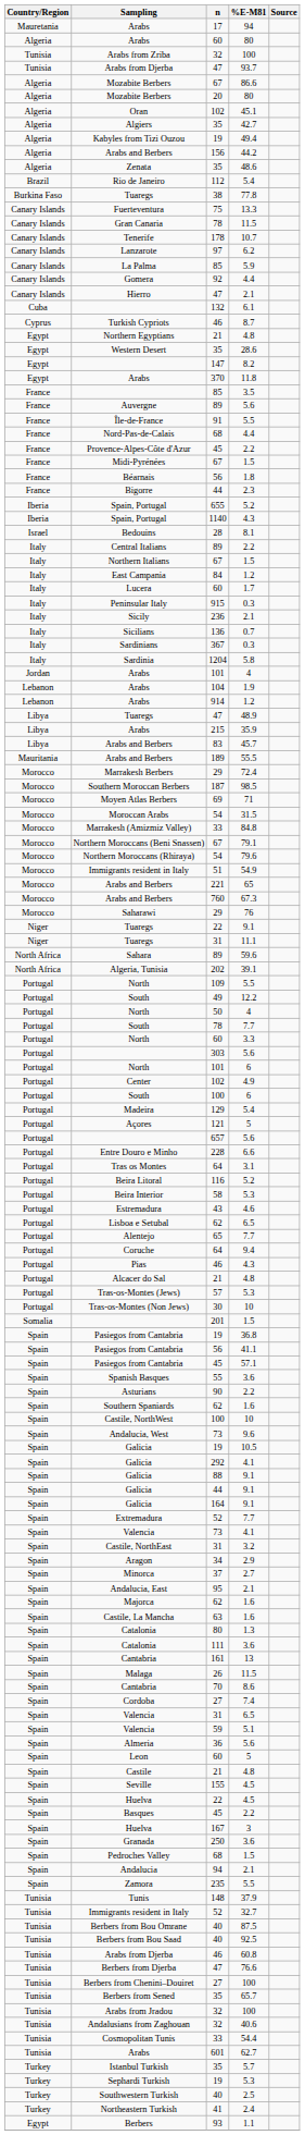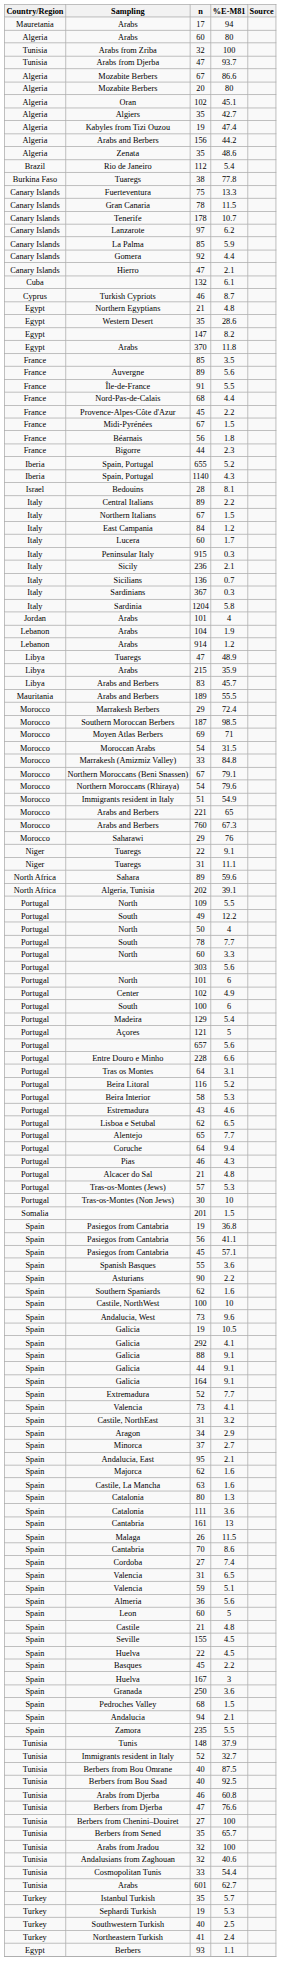 <table class="wikitable sortable" style="text-align:center; font-size: 70%"; border="1">
 <tr>
 <th style="background:#f0f0f0;" align="center">Country/Region</th>
 <th>Sampling</th>
 <th>n</th>
 <th>%E-M81</th>
 <th>Source</th>
 </tr>
 <tr>
 <td>Mauretania</td>
 <td>Arabs</td>
 <td>17</td>
 <td>94</td>
 <td></td>
 </tr>
 <tr>
 <td>Algeria</td>
 <td>Arabs</td>
 <td>60</td>
 <td>80</td>
 <td></td>
 </tr>
 <tr>
 <td>Tunisia</td>
 <td>Arabs from Zriba</td>
 <td>32</td>
 <td>100</td>
 <td></td>
 </tr>
 <tr>
 <td>Tunisia</td>
 <td>Arabs from Djerba</td>
 <td>47</td>
 <td>93.7</td>
 <td></td>
 </tr>
 <tr>
 <td>Algeria</td>
 <td>Mozabite Berbers</td>
 <td>67</td>
 <td>86.6</td>
 <td></td>
 </tr>
 <tr>
 <td>Algeria</td>
 <td>Mozabite Berbers</td>
 <td>20</td>
 <td>80</td>
 <td></td>
 </tr>
 <tr>
 <td>Algeria</td>
 <td>Oran</td>
 <td>102</td>
 <td>45.1</td>
 <td></td>
 </tr>
 <tr>
 <td>Algeria</td>
 <td>Algiers</td>
 <td>35</td>
 <td>42.7</td>
 <td></td>
 </tr>
 <tr>
 <td>Algeria</td>
 <td>Kabyles from Tizi Ouzou</td>
 <td>19</td>
-<td>49.4</td>
+<td>47.4</td>
 <td></td>
 </tr>
 <tr>
 <td>Algeria</td>
 <td>Arabs and Berbers</td>
 <td>156</td>
 <td>44.2</td>
 <td></td>
 </tr>
 <tr>
 <td>Algeria</td>
 <td>Zenata</td>
 <td>35</td>
 <td>48.6</td>
 <td></td>
 </tr>
 <tr>
 <td>Brazil</td>
 <td>Rio de Janeiro</td>
 <td>112</td>
 <td>5.4</td>
 <td></td>
 </tr>
 <tr>
 <td>Burkina Faso</td>
 <td>Tuaregs</td>
 <td>38</td>
 <td>77.8</td>
 <td></td>
 </tr>
 <tr>
 <td>Canary Islands</td>
 <td>Fuerteventura</td>
 <td>75</td>
 <td>13.3</td>
 <td></td>
 </tr>
 <tr>
 <td>Canary Islands</td>
 <td>Gran Canaria</td>
 <td>78</td>
 <td>11.5</td>
 <td></td>
 </tr>
 <tr>
 <td>Canary Islands</td>
 <td>Tenerife</td>
 <td>178</td>
 <td>10.7</td>
 <td></td>
 </tr>
 <tr>
 <td>Canary Islands</td>
 <td>Lanzarote</td>
 <td>97</td>
 <td>6.2</td>
 <td></td>
 </tr>
 <tr>
 <td>Canary Islands</td>
 <td>La Palma</td>
 <td>85</td>
 <td>5.9</td>
 <td></td>
 </tr>
 <tr>
 <td>Canary Islands</td>
 <td>Gomera</td>
 <td>92</td>
 <td>4.4</td>
 <td></td>
 </tr>
 <tr>
 <td>Canary Islands</td>
 <td>Hierro</td>
 <td>47</td>
 <td>2.1</td>
 <td></td>
 </tr>
 <tr>
 <td>Cuba</td>
 <td></td>
 <td>132</td>
 <td>6.1</td>
 <td></td>
 </tr>
 <tr>
 <td>Cyprus</td>
 <td>Turkish Cypriots</td>
 <td>46</td>
 <td>8.7</td>
 <td></td>
 </tr>
 <tr>
 <td>Egypt</td>
 <td>Northern Egyptians</td>
 <td>21</td>
 <td>4.8</td>
 <td></td>
 </tr>
 <tr>
 <td>Egypt</td>
 <td>Western Desert</td>
 <td>35</td>
 <td>28.6</td>
 <td></td>
 </tr>
 <tr>
 <td>Egypt</td>
 <td></td>
 <td>147</td>
 <td>8.2</td>
 <td></td>
 </tr>
 <tr>
 <td>Egypt</td>
 <td>Arabs</td>
 <td>370</td>
 <td>11.8</td>
 <td></td>
 </tr>
 <tr>
 <td>France</td>
 <td></td>
 <td>85</td>
 <td>3.5</td>
 <td></td>
 </tr>
 <tr>
 <td>France</td>
 <td>Auvergne</td>
 <td>89</td>
 <td>5.6</td>
 <td></td>
 </tr>
 <tr>
 <td>France</td>
 <td>Île-de-France</td>
 <td>91</td>
 <td>5.5</td>
 <td></td>
 </tr>
 <tr>
 <td>France</td>
 <td>Nord-Pas-de-Calais</td>
 <td>68</td>
 <td>4.4</td>
 <td></td>
 </tr>
 <tr>
 <td>France</td>
 <td>Provence-Alpes-Côte d'Azur</td>
 <td>45</td>
 <td>2.2</td>
 <td></td>
 </tr>
 <tr>
 <td>France</td>
 <td>Midi-Pyrénées</td>
 <td>67</td>
 <td>1.5</td>
 <td></td>
 </tr>
 <tr>
 <td>France</td>
 <td>Béarnais</td>
 <td>56</td>
 <td>1.8</td>
 <td></td>
 </tr>
 <tr>
 <td>France</td>
 <td>Bigorre</td>
 <td>44</td>
 <td>2.3</td>
 <td></td>
 </tr>
 <tr>
 <td>Iberia</td>
 <td>Spain, Portugal</td>
 <td>655</td>
 <td>5.2</td>
 <td></td>
 </tr>
 <tr>
 <td>Iberia</td>
 <td>Spain, Portugal</td>
 <td>1140</td>
 <td>4.3</td>
 <td></td>
 </tr>
 <tr>
 <td>Israel</td>
 <td>Bedouins</td>
 <td>28</td>
 <td>8.1</td>
 <td></td>
 </tr>
 <tr>
 <td>Italy</td>
 <td>Central Italians</td>
 <td>89</td>
 <td>2.2</td>
 <td></td>
 </tr>
 <tr>
 <td>Italy</td>
 <td>Northern Italians</td>
 <td>67</td>
 <td>1.5</td>
 <td></td>
 </tr>
 <tr>
 <td>Italy</td>
 <td>East Campania</td>
 <td>84</td>
 <td>1.2</td>
 <td></td>
 </tr>
 <tr>
 <td>Italy</td>
 <td>Lucera</td>
 <td>60</td>
 <td>1.7</td>
 <td></td>
 </tr>
 <tr>
 <td>Italy</td>
 <td>Peninsular Italy</td>
 <td>915</td>
 <td>0.3</td>
 <td></td>
 </tr>
 <tr>
 <td>Italy</td>
 <td>Sicily</td>
 <td>236</td>
 <td>2.1</td>
 <td></td>
 </tr>
 <tr>
 <td>Italy</td>
 <td>Sicilians</td>
 <td>136</td>
 <td>0.7</td>
 <td></td>
 </tr>
 <tr>
 <td>Italy</td>
 <td>Sardinians</td>
 <td>367</td>
 <td>0.3</td>
 <td></td>
 </tr>
 <tr>
 <td>Italy</td>
 <td>Sardinia</td>
 <td>1204</td>
 <td>5.8</td>
 <td></td>
 </tr>
 <tr>
 <td>Jordan</td>
 <td>Arabs</td>
 <td>101</td>
 <td>4</td>
 <td></td>
 </tr>
 <tr>
 <td>Lebanon</td>
 <td>Arabs</td>
 <td>104</td>
 <td>1.9</td>
 <td></td>
 </tr>
 <tr>
 <td>Lebanon</td>
 <td>Arabs</td>
 <td>914</td>
 <td>1.2</td>
 <td></td>
 </tr>
 <tr>
 <td>Libya</td>
 <td>Tuaregs</td>
 <td>47</td>
 <td>48.9</td>
 <td></td>
 </tr>
 <tr>
 <td>Libya</td>
 <td>Arabs</td>
 <td>215</td>
 <td>35.9</td>
 <td></td>
 </tr>
 <tr>
 <td>Libya</td>
 <td>Arabs and Berbers</td>
 <td>83</td>
 <td>45.7</td>
 <td></td>
 </tr>
 <tr>
 <td>Mauritania</td>
 <td>Arabs and Berbers</td>
 <td>189</td>
 <td>55.5</td>
 <td></td>
 </tr>
 <tr>
 <td>Morocco</td>
 <td>Marrakesh Berbers</td>
 <td>29</td>
 <td>72.4</td>
 <td></td>
 </tr>
 <tr>
 <td>Morocco</td>
 <td>Southern Moroccan Berbers</td>
 <td>187</td>
 <td>98.5</td>
 <td></td>
 </tr>
 <tr>
 <td>Morocco</td>
 <td>Moyen Atlas Berbers</td>
 <td>69</td>
 <td>71</td>
 <td></td>
 </tr>
 <tr>
 <td>Morocco</td>
 <td>Moroccan Arabs</td>
 <td>54</td>
 <td>31.5</td>
 <td></td>
 </tr>
 <tr>
 <td>Morocco</td>
 <td>Marrakesh (Amizmiz Valley)</td>
 <td>33</td>
 <td>84.8</td>
 <td></td>
 </tr>
 <tr>
 <td>Morocco</td>
 <td>Northern Moroccans (Beni  Snassen)</td>
 <td>67</td>
 <td>79.1</td>
 <td></td>
 </tr>
 <tr>
 <td>Morocco</td>
 <td>Northern Moroccans (Rhiraya)</td>
 <td>54</td>
 <td>79.6</td>
 <td></td>
 </tr>
 <tr>
 <td>Morocco</td>
 <td>Immigrants resident in Italy</td>
 <td>51</td>
 <td>54.9</td>
 <td></td>
 </tr>
 <tr>
 <td>Morocco</td>
 <td>Arabs and Berbers</td>
 <td>221</td>
 <td>65</td>
 <td></td>
 </tr>
 <tr>
 <td>Morocco</td>
 <td>Arabs and Berbers</td>
 <td>760</td>
 <td>67.3</td>
 <td></td>
 </tr>
 <tr>
 <td>Morocco</td>
 <td>Saharawi</td>
 <td>29</td>
 <td>76</td>
 <td></td>
 </tr>
 <tr>
 <td>Niger</td>
 <td>Tuaregs</td>
 <td>22</td>
 <td>9.1</td>
 <td></td>
 </tr>
 <tr>
 <td>Niger</td>
 <td>Tuaregs</td>
 <td>31</td>
 <td>11.1</td>
 <td></td>
 </tr>
 <tr>
 <td>North Africa</td>
 <td>Sahara</td>
 <td>89</td>
 <td>59.6</td>
 <td></td>
 </tr>
 <tr>
 <td>North Africa</td>
 <td>Algeria, Tunisia</td>
 <td>202</td>
 <td>39.1</td>
 <td></td>
 </tr>
 <tr>
 <td>Portugal</td>
 <td>North</td>
 <td>109</td>
 <td>5.5</td>
 <td></td>
 </tr>
 <tr>
 <td>Portugal</td>
 <td>South</td>
 <td>49</td>
 <td>12.2</td>
 <td></td>
 </tr>
 <tr>
 <td>Portugal</td>
 <td>North</td>
 <td>50</td>
 <td>4</td>
 <td></td>
 </tr>
 <tr>
 <td>Portugal</td>
 <td>South</td>
 <td>78</td>
 <td>7.7</td>
 <td></td>
 </tr>
 <tr>
 <td>Portugal</td>
 <td>North</td>
 <td>60</td>
 <td>3.3</td>
 <td></td>
 </tr>
 <tr>
 <td>Portugal</td>
 <td></td>
 <td>303</td>
 <td>5.6</td>
 <td></td>
 </tr>
 <tr>
 <td>Portugal</td>
 <td>North</td>
 <td>101</td>
 <td>6</td>
 <td></td>
 </tr>
 <tr>
 <td>Portugal</td>
 <td>Center</td>
 <td>102</td>
 <td>4.9</td>
 <td></td>
 </tr>
 <tr>
 <td>Portugal</td>
 <td>South</td>
 <td>100</td>
 <td>6</td>
 <td></td>
 </tr>
 <tr>
 <td>Portugal</td>
 <td>Madeira</td>
 <td>129</td>
 <td>5.4</td>
 <td></td>
 </tr>
 <tr>
 <td>Portugal</td>
 <td>Açores</td>
 <td>121</td>
 <td>5</td>
 <td></td>
 </tr>
 <tr>
 <td>Portugal</td>
 <td></td>
 <td>657</td>
 <td>5.6</td>
 <td></td>
 </tr>
 <tr>
 <td>Portugal</td>
 <td>Entre Douro e Minho</td>
 <td>228</td>
 <td>6.6</td>
 <td></td>
 </tr>
 <tr>
 <td>Portugal</td>
 <td>Tras os Montes</td>
 <td>64</td>
 <td>3.1</td>
 <td></td>
 </tr>
 <tr>
 <td>Portugal</td>
 <td>Beira Litoral</td>
 <td>116</td>
 <td>5.2</td>
 <td></td>
 </tr>
 <tr>
 <td>Portugal</td>
 <td>Beira Interior</td>
 <td>58</td>
 <td>5.3</td>
 <td></td>
 </tr>
 <tr>
 <td>Portugal</td>
 <td>Estremadura</td>
 <td>43</td>
 <td>4.6</td>
 <td></td>
 </tr>
 <tr>
 <td>Portugal</td>
 <td>Lisboa e Setubal</td>
 <td>62</td>
 <td>6.5</td>
 <td></td>
 </tr>
 <tr>
 <td>Portugal</td>
 <td>Alentejo</td>
 <td>65</td>
 <td>7.7</td>
 <td></td>
 </tr>
 <tr>
 <td>Portugal</td>
 <td>Coruche</td>
 <td>64</td>
 <td>9.4</td>
 <td></td>
 </tr>
 <tr>
 <td>Portugal</td>
 <td>Pias</td>
 <td>46</td>
 <td>4.3</td>
 <td></td>
 </tr>
 <tr>
 <td>Portugal</td>
 <td>Alcacer do Sal</td>
 <td>21</td>
 <td>4.8</td>
 <td></td>
 </tr>
 <tr>
 <td>Portugal</td>
 <td>Tras-os-Montes (Jews)</td>
 <td>57</td>
 <td>5.3</td>
 <td></td>
 </tr>
 <tr>
 <td>Portugal</td>
 <td>Tras-os-Montes (Non Jews)</td>
 <td>30</td>
 <td>10</td>
 <td></td>
 </tr>
 <tr>
 <td>Somalia</td>
 <td></td>
 <td>201</td>
 <td>1.5</td>
 <td></td>
 </tr>
 <tr>
 <td>Spain</td>
 <td>Pasiegos from Cantabria</td>
 <td>19</td>
 <td>36.8</td>
 <td></td>
 </tr>
 <tr>
 <td>Spain</td>
 <td>Pasiegos from Cantabria</td>
 <td>56</td>
 <td>41.1</td>
 <td></td>
 </tr>
 <tr>
 <td>Spain</td>
 <td>Pasiegos from Cantabria</td>
 <td>45</td>
 <td>57.1</td>
 <td></td>
 </tr>
 <tr>
 <td>Spain</td>
 <td>Spanish Basques</td>
 <td>55</td>
 <td>3.6</td>
 <td></td>
 </tr>
 <tr>
 <td>Spain</td>
 <td>Asturians</td>
 <td>90</td>
 <td>2.2</td>
 <td></td>
 </tr>
 <tr>
 <td>Spain</td>
 <td>Southern Spaniards</td>
 <td>62</td>
 <td>1.6</td>
 <td></td>
 </tr>
 <tr>
 <td>Spain</td>
 <td>Castile, NorthWest</td>
 <td>100</td>
 <td>10</td>
 <td></td>
 </tr>
 <tr>
 <td>Spain</td>
 <td>Andalucia, West</td>
 <td>73</td>
 <td>9.6</td>
 <td></td>
 </tr>
 <tr>
 <td>Spain</td>
 <td>Galicia</td>
 <td>19</td>
 <td>10.5</td>
 <td></td>
 </tr>
 <tr>
 <td>Spain</td>
 <td>Galicia</td>
 <td>292</td>
 <td>4.1</td>
 <td></td>
 </tr>
 <tr>
 <td>Spain</td>
 <td>Galicia</td>
 <td>88</td>
 <td>9.1</td>
 <td></td>
 </tr>
 <tr>
 <td>Spain</td>
 <td>Galicia</td>
 <td>44</td>
 <td>9.1</td>
 <td></td>
 </tr>
 <tr>
 <td>Spain</td>
 <td>Galicia</td>
 <td>164</td>
 <td>9.1</td>
 <td></td>
 </tr>
 <tr>
 <td>Spain</td>
 <td>Extremadura</td>
 <td>52</td>
 <td>7.7</td>
 <td></td>
 </tr>
 <tr>
 <td>Spain</td>
 <td>Valencia</td>
 <td>73</td>
 <td>4.1</td>
 <td></td>
 </tr>
 <tr>
 <td>Spain</td>
 <td>Castile, NorthEast</td>
 <td>31</td>
 <td>3.2</td>
 <td></td>
 </tr>
 <tr>
 <td>Spain</td>
 <td>Aragon</td>
 <td>34</td>
 <td>2.9</td>
 <td></td>
 </tr>
 <tr>
 <td>Spain</td>
 <td>Minorca</td>
 <td>37</td>
 <td>2.7</td>
 <td></td>
 </tr>
 <tr>
 <td>Spain</td>
 <td>Andalucia, East</td>
 <td>95</td>
 <td>2.1</td>
 <td></td>
 </tr>
 <tr>
 <td>Spain</td>
 <td>Majorca</td>
 <td>62</td>
 <td>1.6</td>
 <td></td>
 </tr>
 <tr>
 <td>Spain</td>
 <td>Castile, La Mancha</td>
 <td>63</td>
 <td>1.6</td>
 <td></td>
 </tr>
 <tr>
 <td>Spain</td>
 <td>Catalonia</td>
 <td>80</td>
 <td>1.3</td>
 <td></td>
 </tr>
 <tr>
 <td>Spain</td>
 <td>Catalonia</td>
 <td>111</td>
 <td>3.6</td>
 <td></td>
 </tr>
 <tr>
 <td>Spain</td>
 <td>Cantabria</td>
 <td>161</td>
 <td>13</td>
 <td></td>
 </tr>
 <tr>
 <td>Spain</td>
 <td>Malaga</td>
 <td>26</td>
 <td>11.5</td>
 <td></td>
 </tr>
 <tr>
 <td>Spain</td>
 <td>Cantabria</td>
 <td>70</td>
 <td>8.6</td>
 <td></td>
 </tr>
 <tr>
 <td>Spain</td>
 <td>Cordoba</td>
 <td>27</td>
 <td>7.4</td>
 <td></td>
 </tr>
 <tr>
 <td>Spain</td>
 <td>Valencia</td>
 <td>31</td>
 <td>6.5</td>
 <td></td>
 </tr>
 <tr>
 <td>Spain</td>
 <td>Valencia</td>
 <td>59</td>
 <td>5.1</td>
 <td></td>
 </tr>
 <tr>
 <td>Spain</td>
 <td>Almeria</td>
 <td>36</td>
 <td>5.6</td>
 <td></td>
 </tr>
 <tr>
 <td>Spain</td>
 <td>Leon</td>
 <td>60</td>
 <td>5</td>
 <td></td>
 </tr>
 <tr>
 <td>Spain</td>
 <td>Castile</td>
 <td>21</td>
 <td>4.8</td>
 <td></td>
 </tr>
 <tr>
 <td>Spain</td>
 <td>Seville</td>
 <td>155</td>
 <td>4.5</td>
 <td></td>
 </tr>
 <tr>
 <td>Spain</td>
 <td>Huelva</td>
 <td>22</td>
 <td>4.5</td>
 <td></td>
 </tr>
 <tr>
 <td>Spain</td>
 <td>Basques</td>
 <td>45</td>
 <td>2.2</td>
 <td></td>
 </tr>
 <tr>
 <td>Spain</td>
 <td>Huelva</td>
 <td>167</td>
 <td>3</td>
 <td></td>
 </tr>
 <tr>
 <td>Spain</td>
 <td>Granada</td>
 <td>250</td>
 <td>3.6</td>
 <td></td>
 </tr>
 <tr>
 <td>Spain</td>
 <td>Pedroches Valley</td>
 <td>68</td>
 <td>1.5</td>
 <td></td>
 </tr>
 <tr>
 <td>Spain</td>
 <td>Andalucia</td>
 <td>94</td>
 <td>2.1</td>
 <td></td>
 </tr>
 <tr>
 <td>Spain</td>
 <td>Zamora</td>
 <td>235</td>
 <td>5.5</td>
 <td></td>
 </tr>
 <tr>
 <td>Tunisia</td>
 <td>Tunis</td>
 <td>148</td>
 <td>37.9</td>
 <td></td>
 </tr>
 <tr>
 <td>Tunisia</td>
 <td>Immigrants resident in Italy</td>
 <td>52</td>
 <td>32.7</td>
 <td></td>
 </tr>
 <tr>
 <td>Tunisia</td>
 <td>Berbers from Bou Omrane</td>
 <td>40</td>
 <td>87.5</td>
 <td></td>
 </tr>
 <tr>
 <td>Tunisia</td>
 <td>Berbers  from Bou Saad</td>
 <td>40</td>
 <td>92.5</td>
 <td></td>
 </tr>
 <tr>
 <td>Tunisia</td>
 <td>Arabs from Djerba</td>
 <td>46</td>
 <td>60.8</td>
 <td></td>
 </tr>
 <tr>
 <td>Tunisia</td>
 <td>Berbers from Djerba</td>
 <td>47</td>
 <td>76.6</td>
 <td></td>
 </tr>
 <tr>
 <td>Tunisia</td>
 <td>Berbers from Chenini–Douiret</td>
 <td>27</td>
 <td>100</td>
 <td></td>
 </tr>
 <tr>
 <td>Tunisia</td>
 <td>Berbers from Sened</td>
 <td>35</td>
 <td>65.7</td>
 <td></td>
 </tr>
 <tr>
 <td>Tunisia</td>
 <td>Arabs from Jradou</td>
 <td>32</td>
 <td>100</td>
 <td></td>
 </tr>
 <tr>
 <td>Tunisia</td>
 <td>Andalusians from Zaghouan</td>
 <td>32</td>
 <td>40.6</td>
 <td></td>
 </tr>
 <tr>
 <td>Tunisia</td>
 <td>Cosmopolitan Tunis</td>
 <td>33</td>
 <td>54.4</td>
 <td></td>
 </tr>
 <tr>
 <td>Tunisia</td>
 <td>Arabs</td>
 <td>601</td>
 <td>62.7</td>
 <td></td>
 </tr>
 <tr>
 <td>Turkey</td>
 <td>Istanbul Turkish</td>
 <td>35</td>
 <td>5.7</td>
 <td></td>
 </tr>
 <tr>
 <td>Turkey</td>
 <td>Sephardi Turkish</td>
 <td>19</td>
 <td>5.3</td>
 <td></td>
 </tr>
 <tr>
 <td>Turkey</td>
 <td>Southwestern Turkish</td>
 <td>40</td>
 <td>2.5</td>
 <td></td>
 </tr>
 <tr>
 <td>Turkey</td>
 <td>Northeastern Turkish</td>
 <td>41</td>
 <td>2.4</td>
 <td></td>
 </tr>
 <tr>
 <td>Egypt</td>
 <td>Berbers</td>
 <td>93</td>
 <td>1.1</td>
 <td></td>
 </tr>
 <tr>
 </tr>
 </table>
